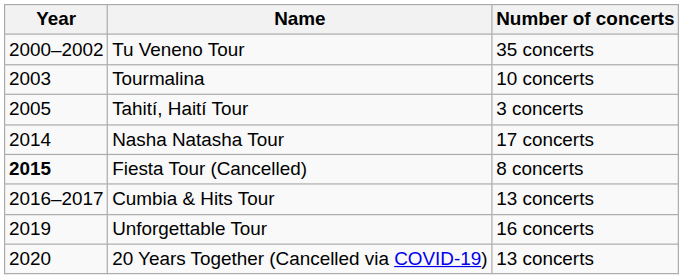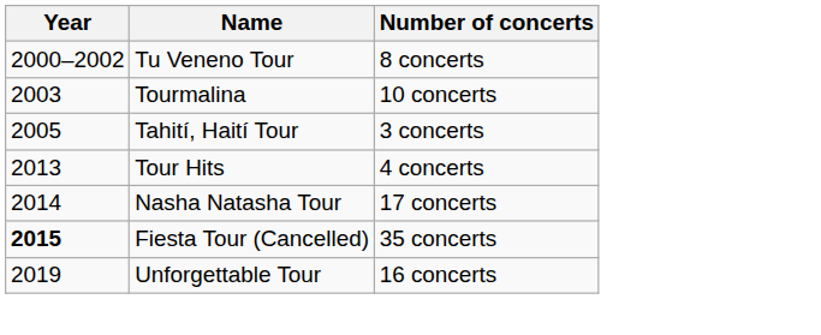 <table class="wikitable">
 <tr>
 <th>Year</th>
 <th>Name</th>
 <th>Number of concerts</th>
 </tr>
 <tr>
 <td>2000–2002</td>
 <td>Tu Veneno Tour</td>
-<td>35 concerts</td>
+<td>8 concerts</td>
 </tr>
 <tr>
 <td>2003</td>
 <td>Tourmalina</td>
 <td>10 concerts</td>
 </tr>
 <tr>
 <td>2005</td>
 <td>Tahití, Haití Tour</td>
 <td>3 concerts</td>
 </tr>
 <tr>
+<td>2013</td>
+<td>Tour Hits</td>
+<td>4 concerts</td>
+</tr>
+<tr>
 <td>2014</td>
 <td>Nasha Natasha Tour</td>
 <td>17 concerts</td>
 </tr>
 <tr>
 <td><strong>2015</strong></td>
 <td>Fiesta Tour (Cancelled)</td>
-<td>8 concerts</td>
-</tr>
-<tr>
-<td>2016–2017</td>
-<td>Cumbia & Hits Tour</td>
-<td>13 concerts</td>
+<td>35 concerts</td>
 </tr>
 <tr>
 <td>2019</td>
 <td>Unforgettable Tour</td>
 <td>16 concerts</td>
 </tr>
-<tr>
-<td>2020</td>
-<td>20 Years Together (Cancelled via <a href='#'>COVID-19</a>)</td>
-<td>13 concerts</td>
-</tr>
 </table>
